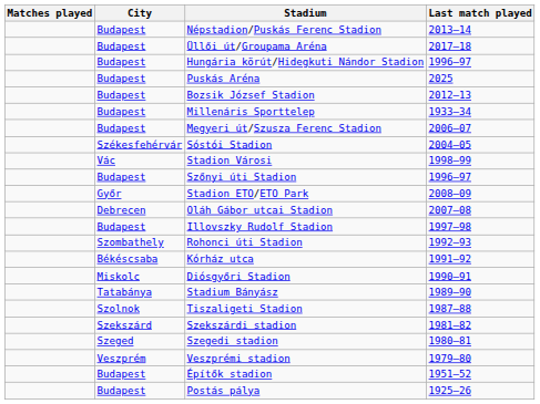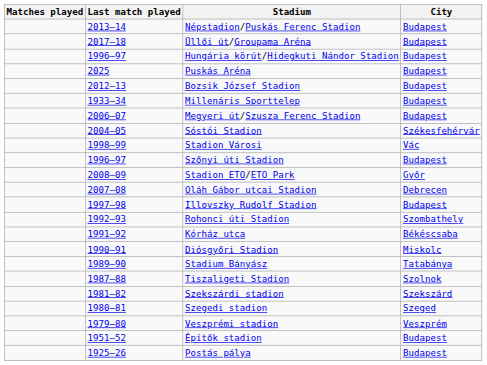 <table class="wikitable sortable">
 <tr>
 <th>Matches played</th>
+<th>Last match played</th>
+<th>Stadium</th>
 <th>City</th>
-<th>Stadium</th>
-<th>Last match played</th>
 </tr>
 <tr>
 <td></td>
+<td><a href='#'>2013–14</a></td>
+<td><a href='#'>Népstadion</a>/<a href='#'>Puskás Ferenc Stadion</a></td>
 <td><a href='#'>Budapest</a></td>
-<td><a href='#'>Népstadion</a>/<a href='#'>Puskás Ferenc Stadion</a></td>
-<td><a href='#'>2013–14</a></td>
 </tr>
 <tr>
 <td></td>
+<td><a href='#'>2017–18</a></td>
+<td><a href='#'>Üllői út</a>/<a href='#'>Groupama Aréna</a></td>
 <td><a href='#'>Budapest</a></td>
-<td><a href='#'>Üllői út</a>/<a href='#'>Groupama Aréna</a></td>
-<td><a href='#'>2017–18</a></td>
 </tr>
 <tr>
 <td></td>
+<td><a href='#'>1996–97</a></td>
+<td><a href='#'>Hungária körút</a>/<a href='#'>Hidegkuti Nándor Stadion</a></td>
 <td><a href='#'>Budapest</a></td>
-<td><a href='#'>Hungária körút</a>/<a href='#'>Hidegkuti Nándor Stadion</a></td>
-<td><a href='#'>1996–97</a></td>
 </tr>
 <tr>
 <td></td>
+<td><a href='#'>2025</a></td>
+<td><a href='#'>Puskás Aréna</a></td>
 <td><a href='#'>Budapest</a></td>
-<td><a href='#'>Puskás Aréna</a></td>
-<td><a href='#'>2025</a></td>
 </tr>
 <tr>
 <td></td>
+<td><a href='#'>2012–13</a></td>
+<td><a href='#'>Bozsik József Stadion</a></td>
 <td><a href='#'>Budapest</a></td>
-<td><a href='#'>Bozsik József Stadion</a></td>
-<td><a href='#'>2012–13</a></td>
 </tr>
 <tr>
 <td></td>
+<td><a href='#'>1933–34</a></td>
+<td><a href='#'>Millenáris Sporttelep</a></td>
 <td><a href='#'>Budapest</a></td>
-<td><a href='#'>Millenáris Sporttelep</a></td>
-<td><a href='#'>1933–34</a></td>
 </tr>
 <tr>
 <td></td>
+<td><a href='#'>2006–07</a></td>
+<td><a href='#'>Megyeri út</a>/<a href='#'>Szusza Ferenc Stadion</a></td>
 <td><a href='#'>Budapest</a></td>
-<td><a href='#'>Megyeri út</a>/<a href='#'>Szusza Ferenc Stadion</a></td>
-<td><a href='#'>2006–07</a></td>
 </tr>
 <tr>
 <td></td>
+<td><a href='#'>2004–05</a></td>
+<td><a href='#'>Sóstói Stadion</a></td>
 <td><a href='#'>Székesfehérvár</a></td>
-<td><a href='#'>Sóstói Stadion</a></td>
-<td><a href='#'>2004–05</a></td>
 </tr>
 <tr>
 <td></td>
+<td><a href='#'>1998–99</a></td>
+<td><a href='#'>Stadion Városi</a></td>
 <td><a href='#'>Vác</a></td>
-<td><a href='#'>Stadion Városi</a></td>
-<td><a href='#'>1998–99</a></td>
 </tr>
 <tr>
 <td></td>
+<td><a href='#'>1996–97</a></td>
+<td><a href='#'>Szőnyi úti Stadion</a></td>
 <td><a href='#'>Budapest</a></td>
-<td><a href='#'>Szőnyi úti Stadion</a></td>
-<td><a href='#'>1996–97</a></td>
 </tr>
 <tr>
 <td></td>
+<td><a href='#'>2008–09</a></td>
+<td><a href='#'>Stadion ETO</a>/<a href='#'>ETO Park</a></td>
 <td><a href='#'>Győr</a></td>
-<td><a href='#'>Stadion ETO</a>/<a href='#'>ETO Park</a></td>
-<td><a href='#'>2008–09</a></td>
 </tr>
 <tr>
 <td></td>
+<td><a href='#'>2007–08</a></td>
+<td><a href='#'>Oláh Gábor utcai Stadion</a></td>
 <td><a href='#'>Debrecen</a></td>
-<td><a href='#'>Oláh Gábor utcai Stadion</a></td>
-<td><a href='#'>2007–08</a></td>
 </tr>
 <tr>
 <td></td>
+<td><a href='#'>1997–98</a></td>
+<td><a href='#'>Illovszky Rudolf Stadion</a></td>
 <td><a href='#'>Budapest</a></td>
-<td><a href='#'>Illovszky Rudolf Stadion</a></td>
-<td><a href='#'>1997–98</a></td>
 </tr>
 <tr>
 <td></td>
+<td><a href='#'>1992–93</a></td>
+<td><a href='#'>Rohonci úti Stadion</a></td>
 <td><a href='#'>Szombathely</a></td>
-<td><a href='#'>Rohonci úti Stadion</a></td>
-<td><a href='#'>1992–93</a></td>
 </tr>
 <tr>
 <td></td>
+<td><a href='#'>1991–92</a></td>
+<td><a href='#'>Kórház utca</a></td>
 <td><a href='#'>Békéscsaba</a></td>
-<td><a href='#'>Kórház utca</a></td>
-<td><a href='#'>1991–92</a></td>
 </tr>
 <tr>
 <td></td>
+<td><a href='#'>1990–91</a></td>
+<td><a href='#'>Diósgyőri Stadion</a></td>
 <td><a href='#'>Miskolc</a></td>
-<td><a href='#'>Diósgyőri Stadion</a></td>
-<td><a href='#'>1990–91</a></td>
 </tr>
 <tr>
 <td></td>
+<td><a href='#'>1989–90</a></td>
+<td><a href='#'>Stadium Bányász</a></td>
 <td><a href='#'>Tatabánya</a></td>
-<td><a href='#'>Stadium Bányász</a></td>
-<td><a href='#'>1989–90</a></td>
 </tr>
 <tr>
 <td></td>
+<td><a href='#'>1987–88</a></td>
+<td><a href='#'>Tiszaligeti Stadion</a></td>
 <td><a href='#'>Szolnok</a></td>
-<td><a href='#'>Tiszaligeti Stadion</a></td>
-<td><a href='#'>1987–88</a></td>
 </tr>
 <tr>
 <td></td>
+<td><a href='#'>1981–82</a></td>
+<td><a href='#'>Szekszárdi stadion</a></td>
 <td><a href='#'>Szekszárd</a></td>
-<td><a href='#'>Szekszárdi stadion</a></td>
-<td><a href='#'>1981–82</a></td>
 </tr>
 <tr>
 <td></td>
+<td><a href='#'>1980–81</a></td>
+<td><a href='#'>Szegedi stadion</a></td>
 <td><a href='#'>Szeged</a></td>
-<td><a href='#'>Szegedi stadion</a></td>
-<td><a href='#'>1980–81</a></td>
 </tr>
 <tr>
 <td></td>
+<td><a href='#'>1979–80</a></td>
+<td><a href='#'>Veszprémi stadion</a></td>
 <td><a href='#'>Veszprém</a></td>
-<td><a href='#'>Veszprémi stadion</a></td>
-<td><a href='#'>1979–80</a></td>
 </tr>
 <tr>
 <td></td>
+<td><a href='#'>1951–52</a></td>
+<td><a href='#'>Építők stadion</a></td>
 <td><a href='#'>Budapest</a></td>
-<td><a href='#'>Építők stadion</a></td>
-<td><a href='#'>1951–52</a></td>
 </tr>
 <tr>
 <td></td>
+<td><a href='#'>1925–26</a></td>
+<td><a href='#'>Postás pálya</a></td>
 <td><a href='#'>Budapest</a></td>
-<td><a href='#'>Postás pálya</a></td>
-<td><a href='#'>1925–26</a></td>
 </tr>
 </table>
